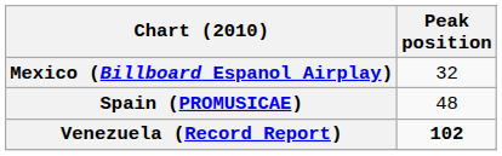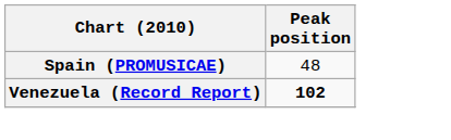 <table class="wikitable plainrowheaders" style="text-align:center;">
 <tr>
 <th align="left">Chart (2010)</th>
 <th align="left">Peak<br>position</th>
-</tr>
-<tr>
-<th scope="row">Mexico (<a href='#'><em>Billboard</em> Espanol Airplay</a>)</th>
-<td align="center">32</td>
 </tr>
 <tr>
 <th scope="row">Spain (<a href='#'>PROMUSICAE</a>)</th>
 <td style="text-align:center;">48</td>
 </tr>
 <tr>
 <th scope="row">Venezuela (<a href='#'>Record Report</a>)</th>
 <td align="center"><strong>102</strong></td>
 </tr>
 <tr>
 </tr>
 </table>
